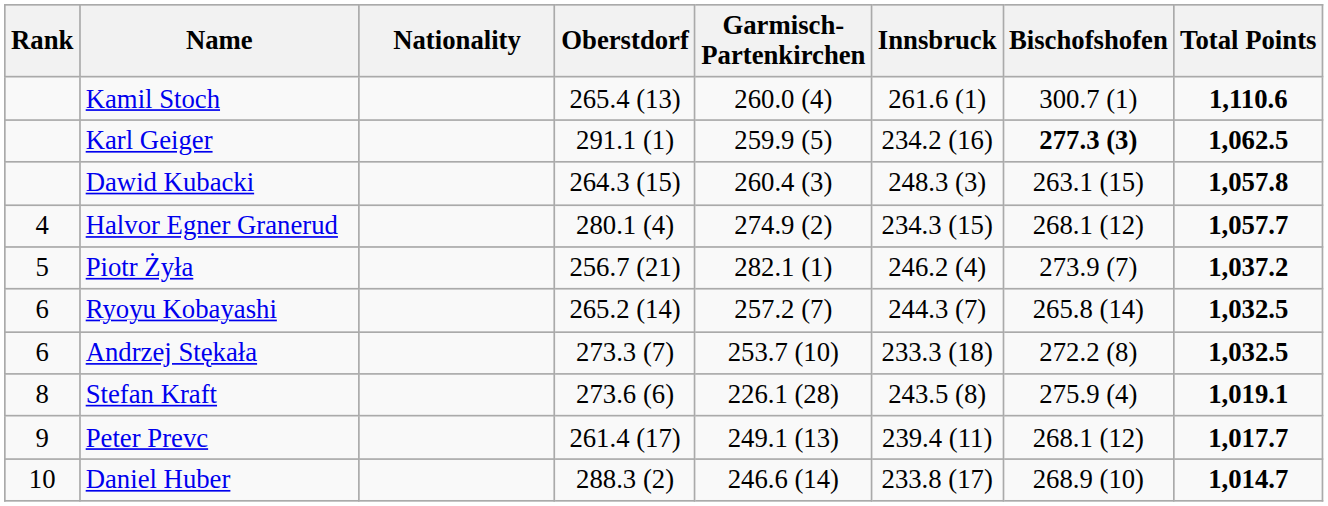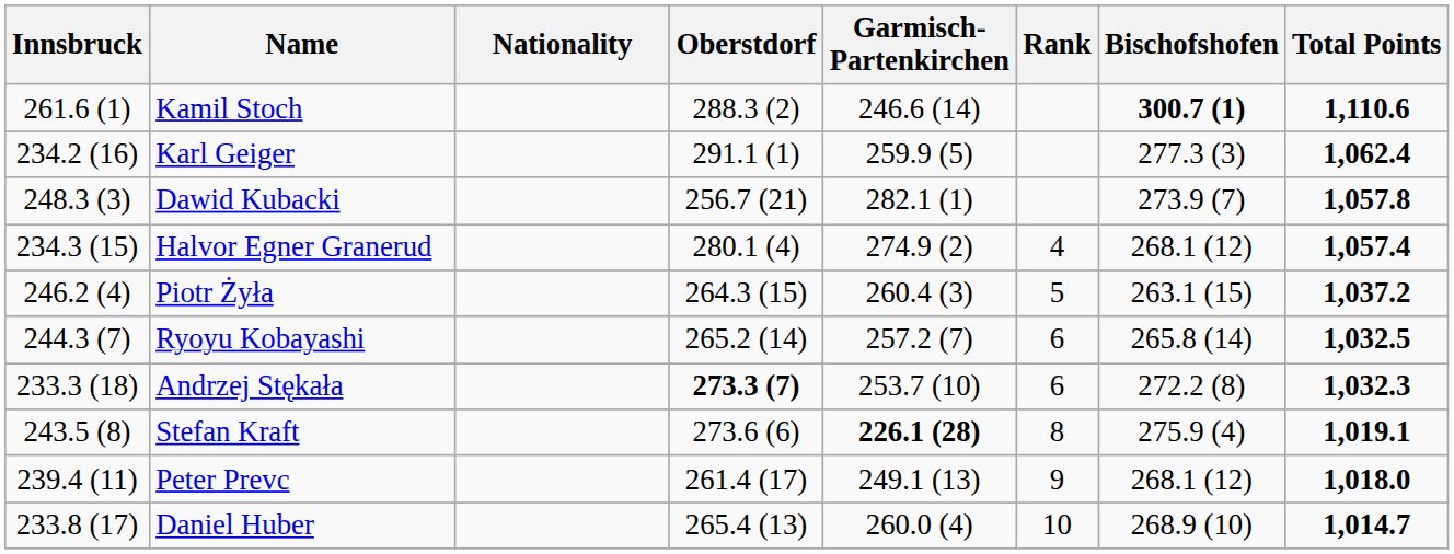 <table class="wikitable sortable" style="text-align: center;">
 <tr>
-<th align=Center>Rank</th>
+<th>Innsbruck</th>
 <th width=160>Name</th>
 <th width=110>Nationality</th>
 <th>Oberstdorf</th>
 <th>Garmisch-<br>Partenkirchen</th>
-<th>Innsbruck</th>
+<th align=Center>Rank</th>
 <th>Bischofshofen</th>
 <th>Total Points</th>
 </tr>
 <tr>
-<td></td>
+<td>261.6 (1)</td>
 <td align=left><a href='#'>Kamil Stoch</a></td>
 <td align=left></td>
-<td>265.4 (13)</td>
-<td>260.0 (4)</td>
-<td>261.6 (1)</td>
-<td>300.7 (1)</td>
+<td>288.3 (2)</td>
+<td>246.6 (14)</td>
+<td></td>
+<td><strong>300.7 (1)</strong></td>
 <td><strong>1,110.6</strong></td>
 </tr>
 <tr>
-<td></td>
+<td>234.2 (16)</td>
 <td align=left><a href='#'>Karl Geiger</a></td>
 <td align=left></td>
 <td>291.1 (1)</td>
 <td>259.9 (5)</td>
-<td>234.2 (16)</td>
-<td><strong>277.3 (3)</strong></td>
-<td><strong>1,062.5</strong></td>
+<td></td>
+<td>277.3 (3)</td>
+<td><strong>1,062.4</strong></td>
 </tr>
 <tr>
-<td></td>
+<td>248.3 (3)</td>
 <td align=left><a href='#'>Dawid Kubacki</a></td>
 <td align=left></td>
-<td>264.3 (15)</td>
-<td>260.4 (3)</td>
-<td>248.3 (3)</td>
-<td>263.1 (15)</td>
+<td>256.7 (21)</td>
+<td>282.1 (1)</td>
+<td></td>
+<td>273.9 (7)</td>
 <td><strong>1,057.8</strong></td>
 </tr>
 <tr>
-<td>4</td>
+<td>234.3 (15)</td>
 <td align=left><a href='#'>Halvor Egner Granerud</a></td>
 <td align=left></td>
 <td>280.1 (4)</td>
 <td>274.9 (2)</td>
-<td>234.3 (15)</td>
+<td>4</td>
 <td>268.1 (12)</td>
-<td><strong>1,057.7</strong></td>
+<td><strong>1,057.4</strong></td>
 </tr>
 <tr>
-<td>5</td>
+<td>246.2 (4)</td>
 <td align=left><a href='#'>Piotr Żyła</a></td>
 <td align=left></td>
-<td>256.7 (21)</td>
-<td>282.1 (1)</td>
-<td>246.2 (4)</td>
-<td>273.9 (7)</td>
+<td>264.3 (15)</td>
+<td>260.4 (3)</td>
+<td>5</td>
+<td>263.1 (15)</td>
 <td><strong>1,037.2</strong></td>
 </tr>
 <tr>
-<td>6</td>
+<td>244.3 (7)</td>
 <td align=left><a href='#'>Ryoyu Kobayashi</a></td>
 <td align=left></td>
 <td>265.2 (14)</td>
 <td>257.2 (7)</td>
-<td>244.3 (7)</td>
+<td>6</td>
 <td>265.8 (14)</td>
 <td><strong>1,032.5</strong></td>
 </tr>
 <tr>
-<td>6</td>
+<td>233.3 (18)</td>
 <td align=left><a href='#'>Andrzej Stękała</a></td>
 <td align=left></td>
-<td>273.3 (7)</td>
+<td><strong>273.3 (7)</strong></td>
 <td>253.7 (10)</td>
-<td>233.3 (18)</td>
+<td>6</td>
 <td>272.2 (8)</td>
-<td><strong>1,032.5</strong></td>
+<td><strong>1,032.3</strong></td>
 </tr>
 <tr>
-<td>8</td>
+<td>243.5 (8)</td>
 <td align=left><a href='#'>Stefan Kraft</a></td>
 <td align=left></td>
 <td>273.6 (6)</td>
-<td>226.1 (28)</td>
-<td>243.5 (8)</td>
+<td><strong>226.1 (28)</strong></td>
+<td>8</td>
 <td>275.9 (4)</td>
 <td><strong>1,019.1</strong></td>
 </tr>
 <tr>
-<td>9</td>
+<td>239.4 (11)</td>
 <td align=left><a href='#'>Peter Prevc</a></td>
 <td align=left></td>
 <td>261.4 (17)</td>
 <td>249.1 (13)</td>
-<td>239.4 (11)</td>
+<td>9</td>
 <td>268.1 (12)</td>
-<td><strong>1,017.7</strong></td>
+<td><strong>1,018.0</strong></td>
 </tr>
 <tr>
-<td>10</td>
+<td>233.8 (17)</td>
 <td align=left><a href='#'>Daniel Huber</a></td>
 <td align=left></td>
-<td>288.3 (2)</td>
-<td>246.6 (14)</td>
-<td>233.8 (17)</td>
+<td>265.4 (13)</td>
+<td>260.0 (4)</td>
+<td>10</td>
 <td>268.9 (10)</td>
 <td><strong>1,014.7</strong></td>
 </tr>
 </table>
